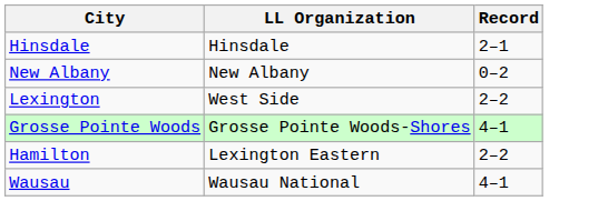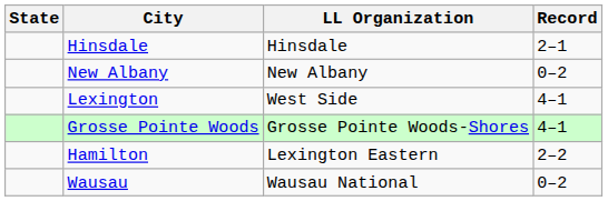 <table class="wikitable">
 <tr>
+<th>State</th>
 <th>City</th>
 <th>LL Organization</th>
 <th>Record</th>
 </tr>
 <tr>
+<td><strong></strong></td>
 <td><a href='#'>Hinsdale</a></td>
 <td>Hinsdale</td>
 <td>2–1</td>
 </tr>
 <tr>
+<td><strong></strong></td>
 <td><a href='#'>New Albany</a></td>
 <td>New Albany</td>
 <td>0–2</td>
 </tr>
 <tr>
+<td><strong></strong></td>
 <td><a href='#'>Lexington</a></td>
 <td>West Side</td>
-<td>2–2</td>
+<td>4–1</td>
 </tr>
 <tr bgcolor="ccffcc">
+<td><strong></strong></td>
 <td><a href='#'>Grosse Pointe Woods</a></td>
 <td>Grosse Pointe Woods-<a href='#'>Shores</a></td>
 <td>4–1</td>
 </tr>
 <tr>
+<td><strong></strong></td>
 <td><a href='#'>Hamilton</a></td>
 <td>Lexington Eastern</td>
 <td>2–2</td>
 </tr>
 <tr>
+<td><strong></strong></td>
 <td><a href='#'>Wausau</a></td>
 <td>Wausau National</td>
-<td>4–1</td>
+<td>0–2</td>
 </tr>
 </table>
